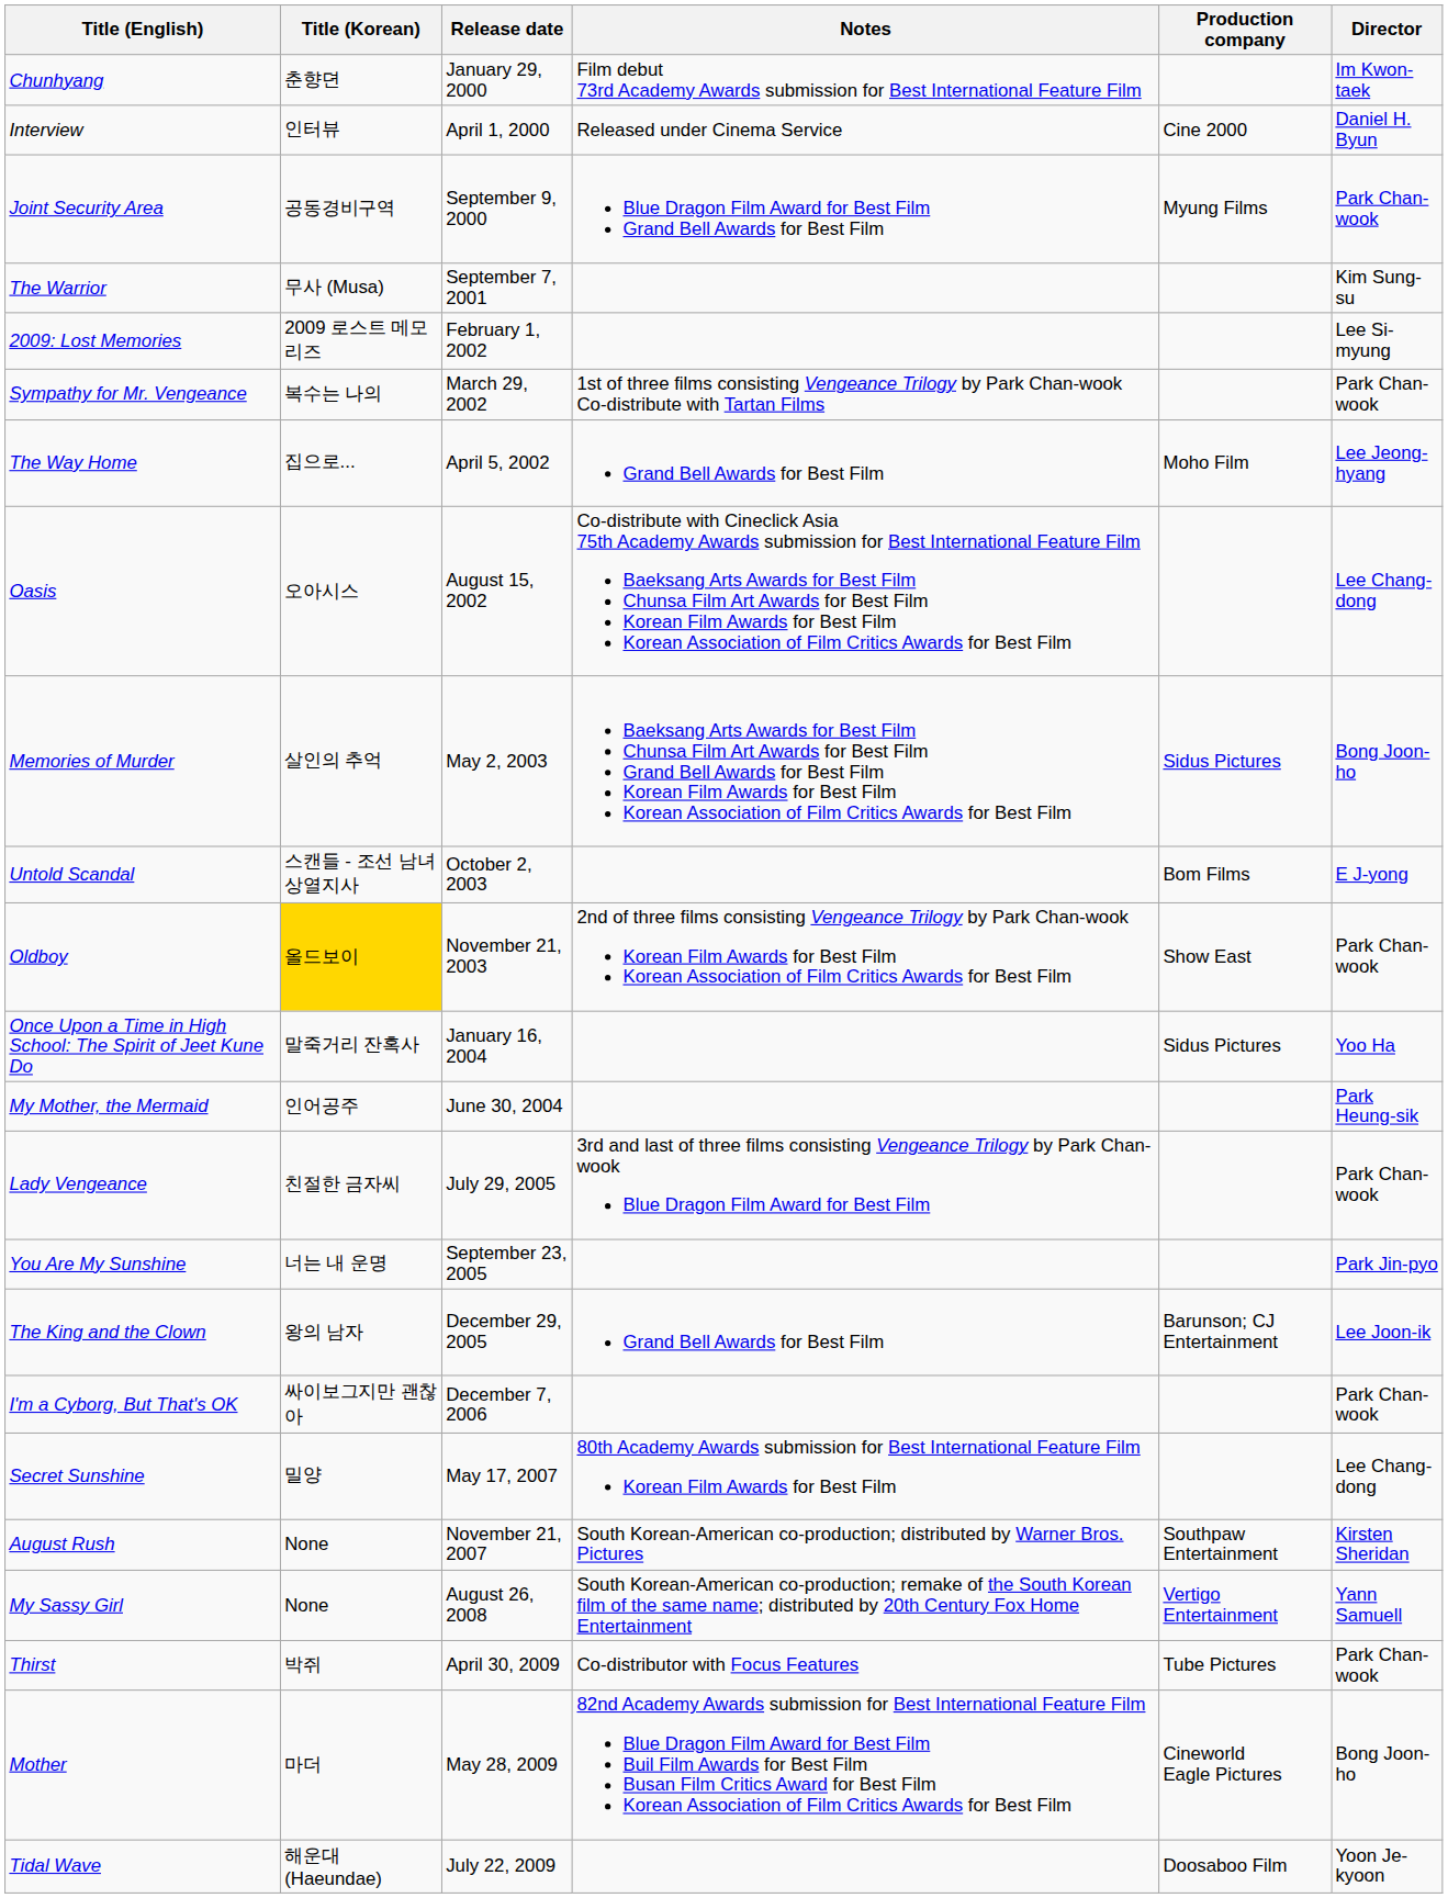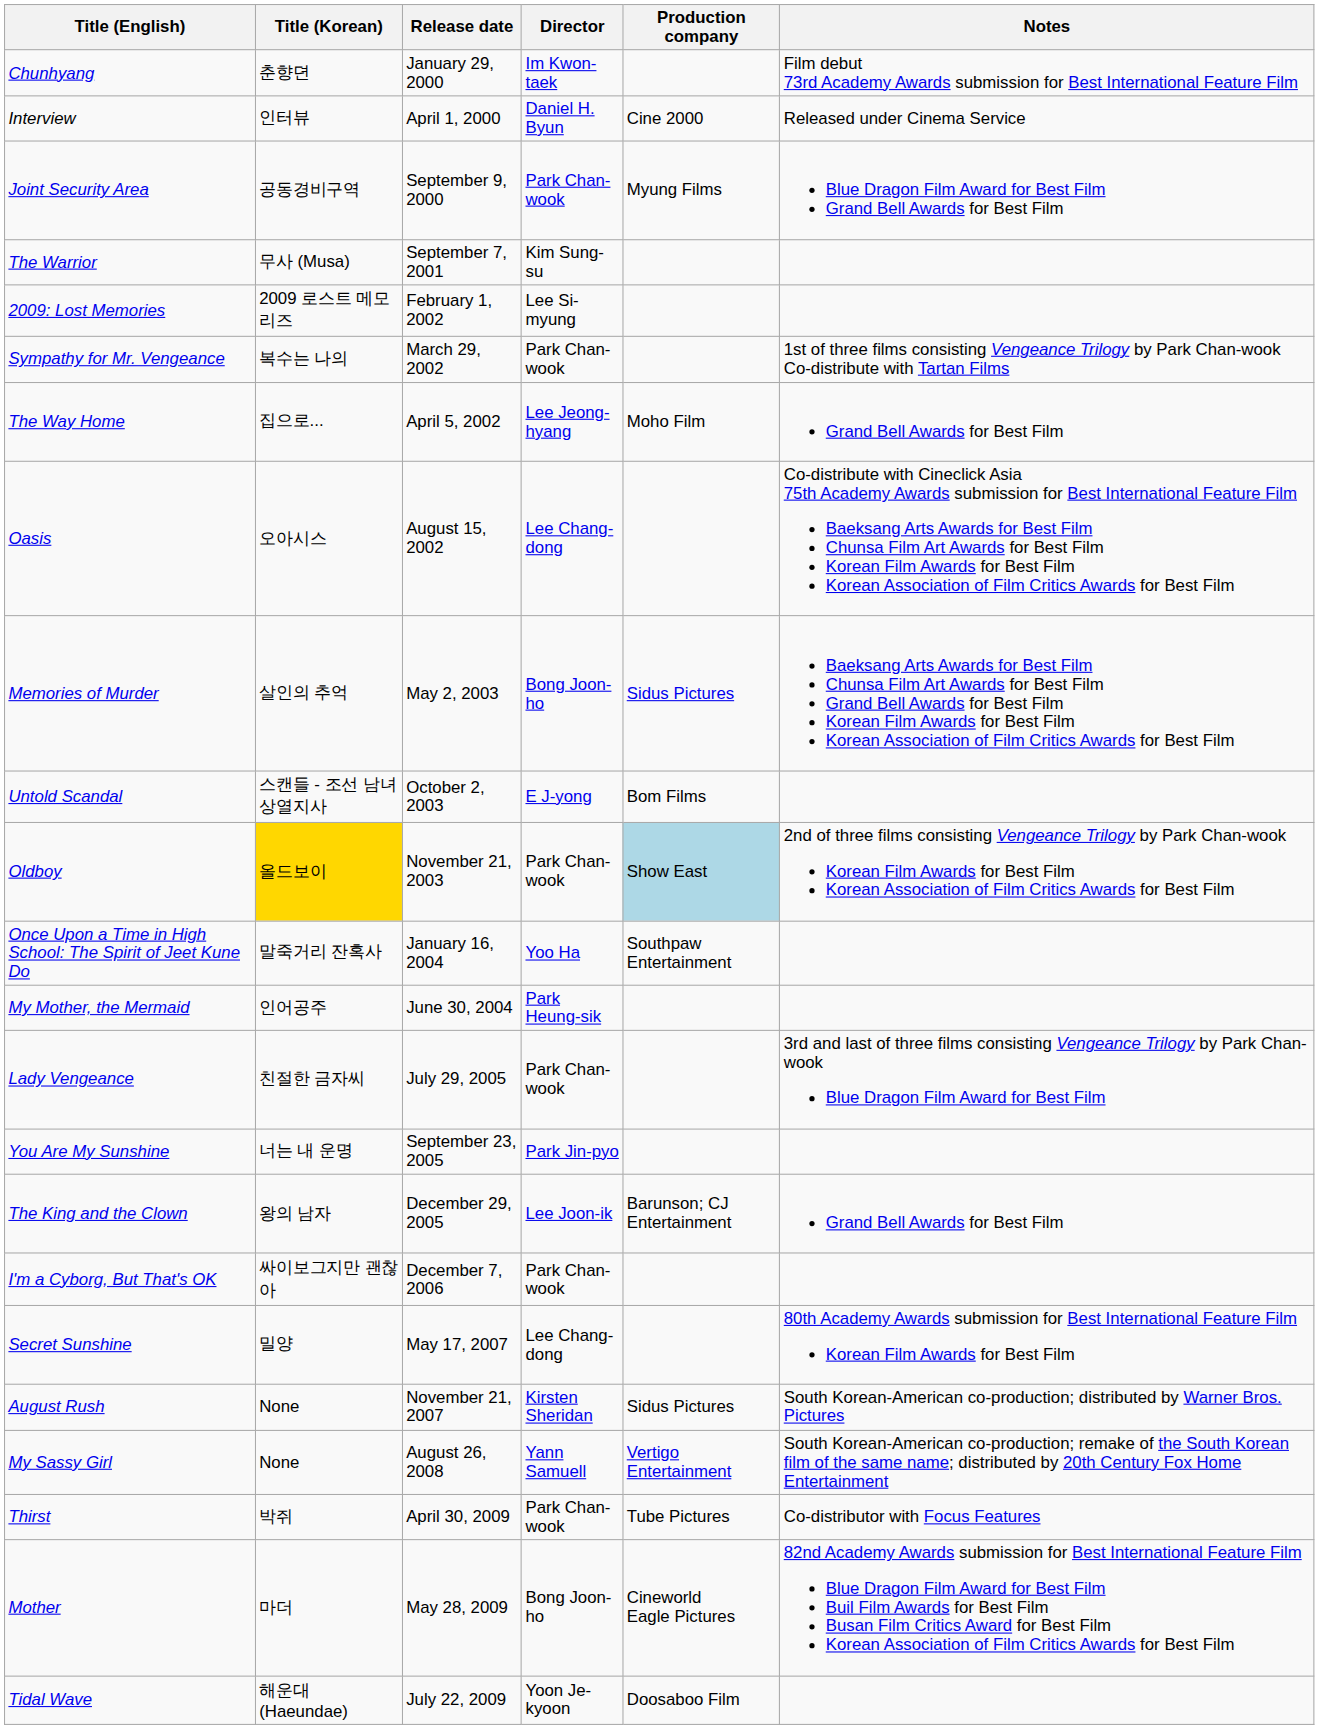 <table class="wikitable">
 <tr>
 <th>Title (English)</th>
 <th>Title (Korean)</th>
 <th>Release date</th>
+<th>Director</th>
+<th>Production company</th>
 <th>Notes</th>
-<th>Production company</th>
-<th>Director</th>
 </tr>
 <tr>
 <td><em><a href='#'>Chunhyang</a></em></td>
 <td>춘향뎐</td>
 <td>January 29, 2000</td>
+<td><a href='#'>Im Kwon-taek</a></td>
+<td></td>
 <td>Film debut<br><a href='#'>73rd Academy Awards</a> submission for <a href='#'>Best International Feature Film</a></td>
-<td></td>
-<td><a href='#'>Im Kwon-taek</a></td>
 </tr>
 <tr>
 <td><em>Interview</em></td>
 <td>인터뷰</td>
 <td>April 1, 2000</td>
+<td><a href='#'>Daniel H. Byun</a></td>
+<td>Cine 2000</td>
 <td>Released under Cinema Service</td>
-<td>Cine 2000</td>
-<td><a href='#'>Daniel H. Byun</a></td>
 </tr>
 <tr>
 <td><em><a href='#'>Joint Security Area</a></em></td>
 <td>공동경비구역</td>
 <td>September 9, 2000</td>
+<td><a href='#'>Park Chan-wook</a></td>
+<td>Myung Films</td>
 <td><br><ul><li><a href='#'>Blue Dragon Film Award for Best Film</a></li><li><a href='#'>Grand Bell Awards</a> for Best Film</li></ul></td>
-<td>Myung Films</td>
-<td><a href='#'>Park Chan-wook</a></td>
 </tr>
 <tr>
 <td><em><a href='#'>The Warrior</a></em></td>
 <td>무사 (Musa)</td>
 <td>September 7, 2001</td>
+<td>Kim Sung-su</td>
 <td></td>
 <td></td>
-<td>Kim Sung-su</td>
 </tr>
 <tr>
 <td><em><a href='#'>2009: Lost Memories</a></em></td>
 <td>2009 로스트 메모리즈</td>
 <td>February 1, 2002</td>
+<td>Lee Si-myung</td>
 <td></td>
 <td></td>
-<td>Lee Si-myung</td>
 </tr>
 <tr>
 <td><em><a href='#'>Sympathy for Mr. Vengeance</a></em></td>
 <td>복수는 나의</td>
 <td>March 29, 2002</td>
+<td>Park Chan-wook</td>
+<td></td>
 <td>1st of three films consisting <em><a href='#'>Vengeance Trilogy</a></em> by Park Chan-wook<br>Co-distribute with <a href='#'>Tartan Films</a></td>
-<td></td>
-<td>Park Chan-wook</td>
 </tr>
 <tr>
 <td><em><a href='#'>The Way Home</a></em></td>
 <td>집으로...</td>
 <td>April 5, 2002</td>
+<td><a href='#'>Lee Jeong-hyang</a></td>
+<td>Moho Film</td>
 <td><br><ul><li><a href='#'>Grand Bell Awards</a> for Best Film</li></ul></td>
-<td>Moho Film</td>
-<td><a href='#'>Lee Jeong-hyang</a></td>
 </tr>
 <tr>
 <td><em><a href='#'>Oasis</a></em></td>
 <td>오아시스</td>
 <td>August 15, 2002</td>
+<td><a href='#'>Lee Chang-dong</a></td>
+<td></td>
 <td>Co-distribute with Cineclick Asia<br><a href='#'>75th Academy Awards</a> submission for <a href='#'>Best International Feature Film</a><ul><li><a href='#'>Baeksang Arts Awards for Best Film</a></li><li><a href='#'>Chunsa Film Art Awards</a> for Best Film</li><li><a href='#'>Korean Film Awards</a> for Best Film</li><li><a href='#'>Korean Association of Film Critics Awards</a> for Best Film</li></ul></td>
-<td></td>
-<td><a href='#'>Lee Chang-dong</a></td>
 </tr>
 <tr>
 <td><em><a href='#'>Memories of Murder</a></em></td>
 <td>살인의 추억</td>
 <td>May 2, 2003</td>
+<td><a href='#'>Bong Joon-ho</a></td>
+<td><a href='#'>Sidus Pictures</a></td>
 <td><br><ul><li><a href='#'>Baeksang Arts Awards for Best Film</a></li><li><a href='#'>Chunsa Film Art Awards</a> for Best Film</li><li><a href='#'>Grand Bell Awards</a> for Best Film</li><li><a href='#'>Korean Film Awards</a> for Best Film</li><li><a href='#'>Korean Association of Film Critics Awards</a> for Best Film</li></ul></td>
-<td><a href='#'>Sidus Pictures</a></td>
-<td><a href='#'>Bong Joon-ho</a></td>
 </tr>
 <tr>
 <td><em><a href='#'>Untold Scandal</a></em></td>
 <td>스캔들 - 조선 남녀 상열지사</td>
 <td>October 2, 2003</td>
+<td><a href='#'>E J-yong</a></td>
+<td>Bom Films</td>
 <td></td>
-<td>Bom Films</td>
-<td><a href='#'>E J-yong</a></td>
 </tr>
 <tr>
 <td><em><a href='#'>Oldboy</a></em></td>
 <td style="background: gold;">올드보이</td>
 <td>November 21, 2003</td>
+<td>Park Chan-wook</td>
+<td style="background: lightblue;">Show East</td>
 <td>2nd of three films consisting <em><a href='#'>Vengeance Trilogy</a></em> by Park Chan-wook<br><ul><li><a href='#'>Korean Film Awards</a> for Best Film</li><li><a href='#'>Korean Association of Film Critics Awards</a> for Best Film</li></ul></td>
-<td>Show East</td>
-<td>Park Chan-wook</td>
 </tr>
 <tr>
 <td><em><a href='#'>Once Upon a Time in High School: The Spirit of Jeet Kune Do</a></em></td>
 <td>말죽거리 잔혹사</td>
 <td>January 16, 2004</td>
+<td><a href='#'>Yoo Ha</a></td>
+<td>Southpaw Entertainment</td>
 <td></td>
-<td>Sidus Pictures</td>
-<td><a href='#'>Yoo Ha</a></td>
 </tr>
 <tr>
 <td><em><a href='#'>My Mother, the Mermaid</a></em></td>
 <td>인어공주</td>
 <td>June 30, 2004</td>
+<td><a href='#'>Park Heung-sik</a></td>
 <td></td>
 <td></td>
-<td><a href='#'>Park Heung-sik</a></td>
 </tr>
 <tr>
 <td><em><a href='#'>Lady Vengeance</a></em></td>
 <td>친절한 금자씨</td>
 <td>July 29, 2005</td>
+<td>Park Chan-wook</td>
+<td></td>
 <td>3rd and last of three films consisting <em><a href='#'>Vengeance Trilogy</a></em> by Park Chan-wook<br><ul><li><a href='#'>Blue Dragon Film Award for Best Film</a></li></ul></td>
-<td></td>
-<td>Park Chan-wook</td>
 </tr>
 <tr>
 <td><em><a href='#'>You Are My Sunshine</a></em></td>
 <td>너는 내 운명</td>
 <td>September 23, 2005</td>
+<td><a href='#'>Park Jin-pyo</a></td>
 <td></td>
 <td></td>
-<td><a href='#'>Park Jin-pyo</a></td>
 </tr>
 <tr>
 <td><em><a href='#'>The King and the Clown</a></em></td>
 <td>왕의 남자</td>
 <td>December 29, 2005</td>
+<td><a href='#'>Lee Joon-ik</a></td>
+<td>Barunson; CJ Entertainment</td>
 <td><br><ul><li><a href='#'>Grand Bell Awards</a> for Best Film</li></ul></td>
-<td>Barunson; CJ Entertainment</td>
-<td><a href='#'>Lee Joon-ik</a></td>
 </tr>
 <tr>
 <td><em><a href='#'>I'm a Cyborg, But That's OK</a></em></td>
 <td>싸이보그지만 괜찮아</td>
 <td>December 7, 2006</td>
+<td>Park Chan-wook</td>
 <td></td>
 <td></td>
-<td>Park Chan-wook</td>
 </tr>
 <tr>
 <td><em><a href='#'>Secret Sunshine</a></em></td>
 <td>밀양</td>
 <td>May 17, 2007</td>
+<td>Lee Chang-dong</td>
+<td></td>
 <td><a href='#'>80th Academy Awards</a> submission for <a href='#'>Best International Feature Film</a><br><ul><li><a href='#'>Korean Film Awards</a> for Best Film</li></ul></td>
-<td></td>
-<td>Lee Chang-dong</td>
 </tr>
 <tr>
 <td><em><a href='#'>August Rush</a></em></td>
 <td>None</td>
 <td>November 21, 2007</td>
+<td><a href='#'>Kirsten Sheridan</a></td>
+<td>Sidus Pictures</td>
 <td>South Korean-American co-production; distributed by <a href='#'>Warner Bros. Pictures</a></td>
-<td>Southpaw Entertainment</td>
-<td><a href='#'>Kirsten Sheridan</a></td>
 </tr>
 <tr>
 <td><a href='#'><em>My Sassy Girl</em></a></td>
 <td>None</td>
 <td>August 26, 2008</td>
+<td><a href='#'>Yann Samuell</a></td>
+<td><a href='#'>Vertigo Entertainment</a></td>
 <td>South Korean-American co-production; remake of <a href='#'>the South Korean film of the same name</a>; distributed by <a href='#'>20th Century Fox Home Entertainment</a></td>
-<td><a href='#'>Vertigo Entertainment</a></td>
-<td><a href='#'>Yann Samuell</a></td>
 </tr>
 <tr>
 <td><em><a href='#'>Thirst</a></em></td>
 <td>박쥐</td>
 <td>April 30, 2009</td>
+<td>Park Chan-wook</td>
+<td>Tube Pictures</td>
 <td>Co-distributor with <a href='#'>Focus Features</a></td>
-<td>Tube Pictures</td>
-<td>Park Chan-wook</td>
 </tr>
 <tr>
 <td><em><a href='#'>Mother</a></em></td>
 <td>마더</td>
 <td>May 28, 2009</td>
+<td>Bong Joon-ho</td>
+<td>Cineworld<br>Eagle Pictures</td>
 <td><a href='#'>82nd Academy Awards</a> submission for <a href='#'>Best International Feature Film</a><br><ul><li><a href='#'>Blue Dragon Film Award for Best Film</a></li><li><a href='#'>Buil Film Awards</a> for Best Film</li><li><a href='#'>Busan Film Critics Award</a> for Best Film</li><li><a href='#'>Korean Association of Film Critics Awards</a> for Best Film</li></ul></td>
-<td>Cineworld<br>Eagle Pictures</td>
-<td>Bong Joon-ho</td>
 </tr>
 <tr>
 <td><em><a href='#'>Tidal Wave</a></em></td>
 <td>해운대 (Haeundae)</td>
 <td>July 22, 2009</td>
+<td>Yoon Je-kyoon</td>
+<td>Doosaboo Film</td>
 <td></td>
-<td>Doosaboo Film</td>
-<td>Yoon Je-kyoon</td>
 </tr>
 </table>
